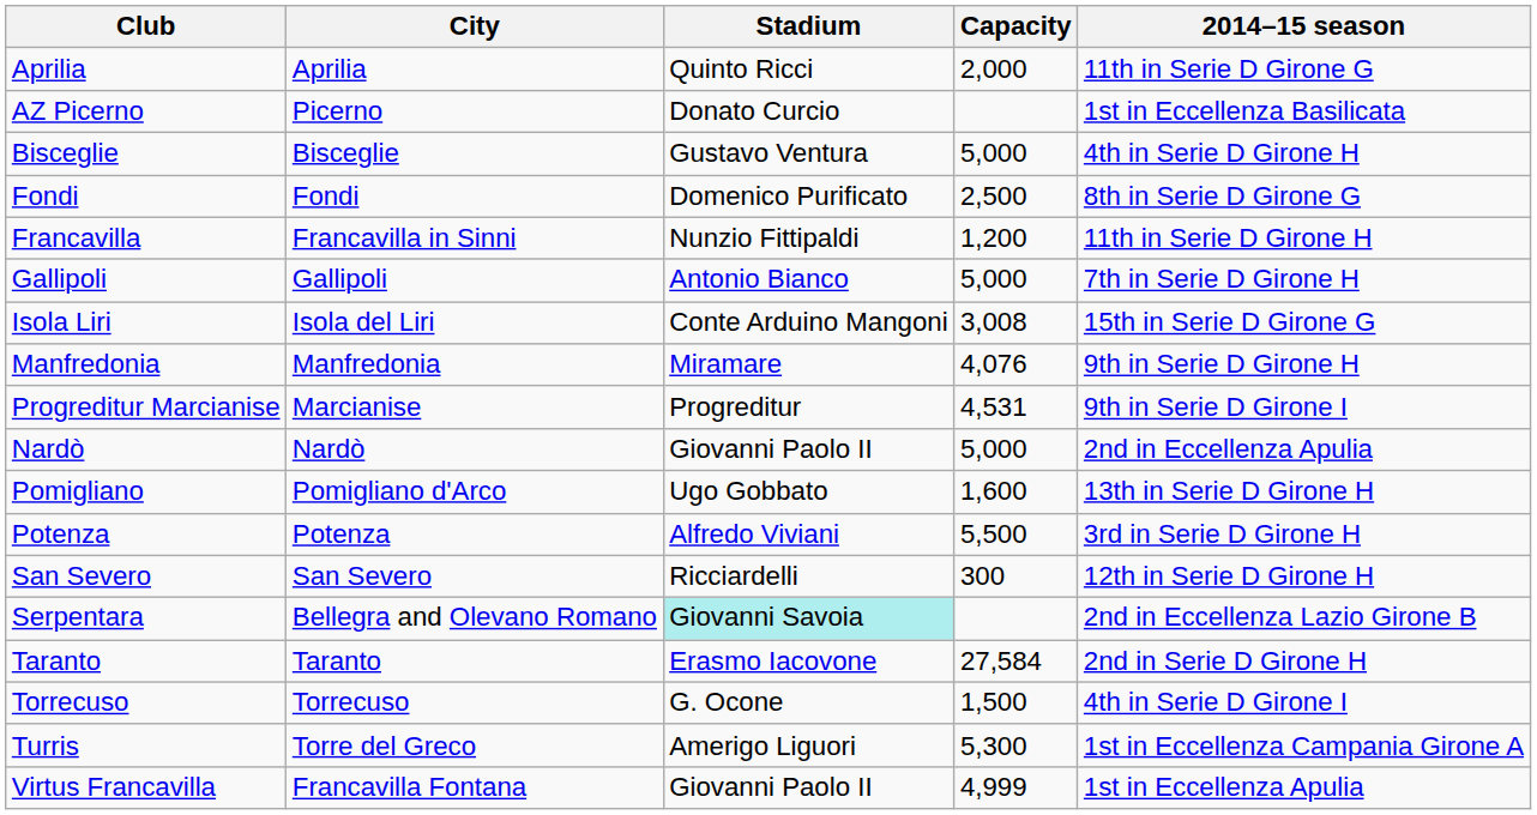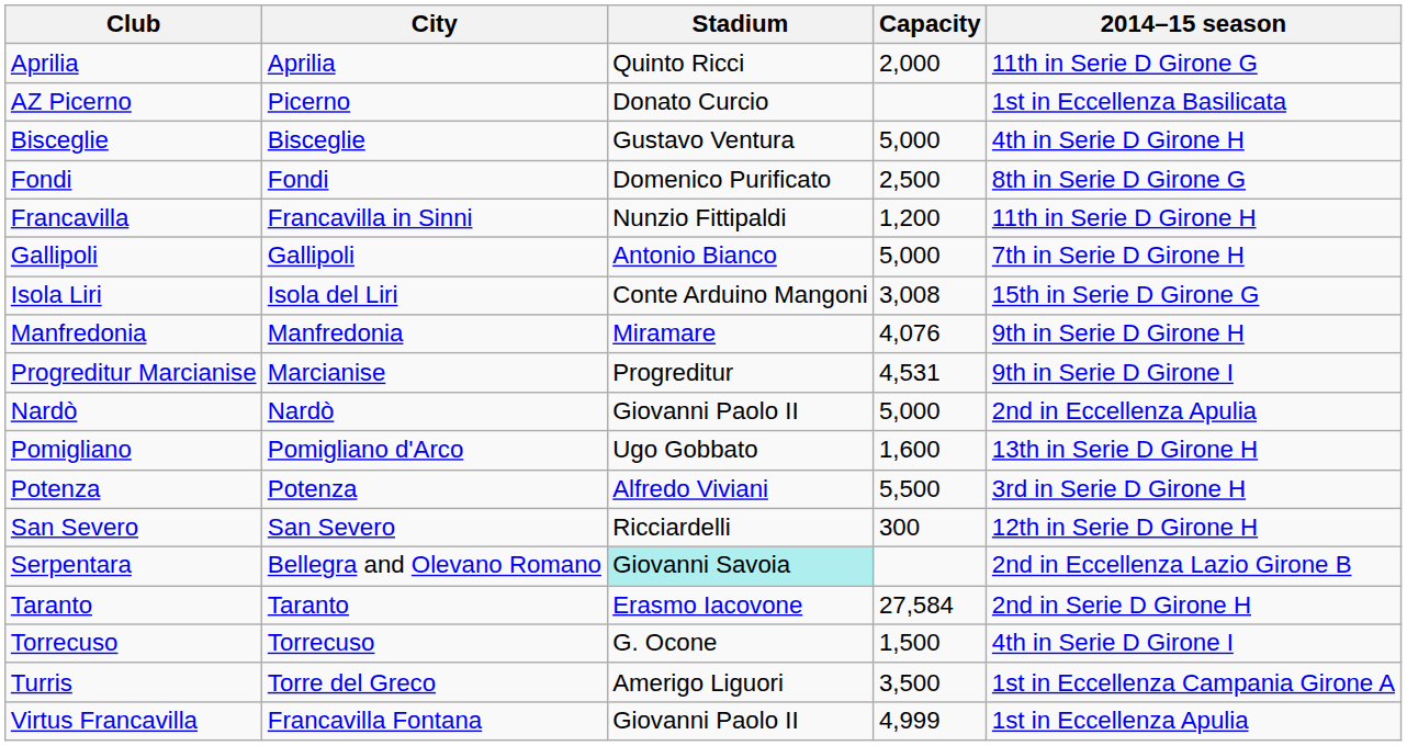 <table class="wikitable sortable">
 <tr>
 <th>Club</th>
 <th>City</th>
 <th>Stadium</th>
 <th>Capacity</th>
 <th>2014–15 season</th>
 </tr>
 <tr>
 <td><a href='#'>Aprilia</a></td>
 <td><a href='#'>Aprilia</a></td>
 <td>Quinto Ricci</td>
 <td>2,000</td>
 <td><a href='#'>11th in Serie D Girone G</a></td>
 </tr>
 <tr>
 <td><a href='#'>AZ Picerno</a></td>
 <td><a href='#'>Picerno</a></td>
 <td>Donato Curcio</td>
 <td></td>
 <td><a href='#'>1st in Eccellenza Basilicata</a></td>
 </tr>
 <tr>
 <td><a href='#'>Bisceglie</a></td>
 <td><a href='#'>Bisceglie</a></td>
 <td>Gustavo Ventura</td>
 <td>5,000</td>
 <td><a href='#'>4th in Serie D Girone H</a></td>
 </tr>
 <tr>
 <td><a href='#'>Fondi</a></td>
 <td><a href='#'>Fondi</a></td>
 <td>Domenico Purificato</td>
 <td>2,500</td>
 <td><a href='#'>8th in Serie D Girone G</a></td>
 </tr>
 <tr>
 <td><a href='#'>Francavilla</a></td>
 <td><a href='#'>Francavilla in Sinni</a></td>
 <td>Nunzio Fittipaldi</td>
 <td>1,200</td>
 <td><a href='#'>11th in Serie D Girone H</a></td>
 </tr>
 <tr>
 <td><a href='#'>Gallipoli</a></td>
 <td><a href='#'>Gallipoli</a></td>
 <td><a href='#'>Antonio Bianco</a></td>
 <td>5,000</td>
 <td><a href='#'>7th in Serie D Girone H</a></td>
 </tr>
 <tr>
 <td><a href='#'>Isola Liri</a></td>
 <td><a href='#'>Isola del Liri</a></td>
 <td>Conte Arduino Mangoni</td>
 <td>3,008</td>
 <td><a href='#'>15th in Serie D Girone G</a></td>
 </tr>
 <tr>
 <td><a href='#'>Manfredonia</a></td>
 <td><a href='#'>Manfredonia</a></td>
 <td><a href='#'>Miramare</a></td>
 <td>4,076</td>
 <td><a href='#'>9th in Serie D Girone H</a></td>
 </tr>
 <tr>
 <td><a href='#'>Progreditur Marcianise</a></td>
 <td><a href='#'>Marcianise</a></td>
 <td>Progreditur</td>
 <td>4,531</td>
 <td><a href='#'>9th in Serie D Girone I</a></td>
 </tr>
 <tr>
 <td><a href='#'>Nardò</a></td>
 <td><a href='#'>Nardò</a></td>
 <td>Giovanni Paolo II</td>
 <td>5,000</td>
 <td><a href='#'>2nd in Eccellenza Apulia</a></td>
 </tr>
 <tr>
 <td><a href='#'>Pomigliano</a></td>
 <td><a href='#'>Pomigliano d'Arco</a></td>
 <td>Ugo Gobbato</td>
 <td>1,600</td>
 <td><a href='#'>13th in Serie D Girone H</a></td>
 </tr>
 <tr>
 <td><a href='#'>Potenza</a></td>
 <td><a href='#'>Potenza</a></td>
 <td><a href='#'>Alfredo Viviani</a></td>
 <td>5,500</td>
 <td><a href='#'>3rd in Serie D Girone H</a></td>
 </tr>
 <tr>
 <td><a href='#'>San Severo</a></td>
 <td><a href='#'>San Severo</a></td>
 <td>Ricciardelli</td>
 <td>300</td>
 <td><a href='#'>12th in Serie D Girone H</a></td>
 </tr>
 <tr>
 <td><a href='#'>Serpentara</a></td>
 <td><a href='#'>Bellegra</a> and <a href='#'>Olevano Romano</a></td>
 <td style="background: paleturquoise;">Giovanni Savoia</td>
 <td></td>
 <td><a href='#'>2nd in Eccellenza Lazio Girone B</a></td>
 </tr>
 <tr>
 <td><a href='#'>Taranto</a></td>
 <td><a href='#'>Taranto</a></td>
 <td><a href='#'>Erasmo Iacovone</a></td>
 <td>27,584</td>
 <td><a href='#'>2nd in Serie D Girone H</a></td>
 </tr>
 <tr>
 <td><a href='#'>Torrecuso</a></td>
 <td><a href='#'>Torrecuso</a></td>
 <td>G. Ocone</td>
 <td>1,500</td>
 <td><a href='#'>4th in Serie D Girone I</a></td>
 </tr>
 <tr>
 <td><a href='#'>Turris</a></td>
 <td><a href='#'>Torre del Greco</a></td>
 <td>Amerigo Liguori</td>
-<td>5,300</td>
+<td>3,500</td>
 <td><a href='#'>1st in Eccellenza Campania Girone A</a></td>
 </tr>
 <tr>
 <td><a href='#'>Virtus Francavilla</a></td>
 <td><a href='#'>Francavilla Fontana</a></td>
 <td>Giovanni Paolo II</td>
 <td>4,999</td>
 <td><a href='#'>1st in Eccellenza Apulia</a></td>
 </tr>
 </table>
